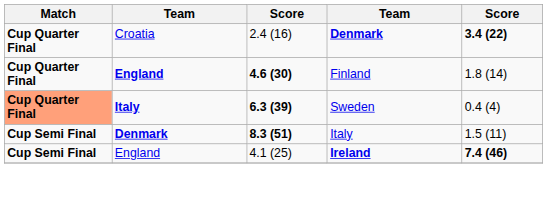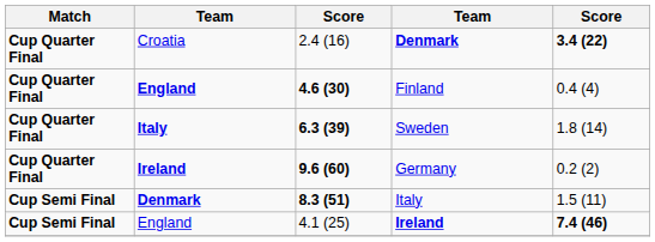 <table class="wikitable" width=700>
 <tr>
 <th width=12%>Match</th>
 <th width=15%>Team</th>
 <th width=9%>Score</th>
 <th width=15%>Team</th>
 <th width=9%>Score</th>
 </tr>
 <tr style="vertical-align: top;">
 <td><strong>Cup Quarter Final</strong></td>
 <td> <a href='#'>Croatia</a></td>
 <td>2.4 (16)</td>
 <td> <strong><a href='#'>Denmark</a></strong></td>
 <td><strong>3.4 (22)</strong></td>
 </tr>
 <tr>
 <td><strong>Cup Quarter Final</strong></td>
 <td> <strong><a href='#'>England</a></strong></td>
 <td><strong>4.6 (30)</strong></td>
 <td> <a href='#'>Finland</a></td>
+<td>0.4 (4)</td>
+</tr>
+<tr>
+<td><strong>Cup Quarter Final</strong></td>
+<td> <strong><a href='#'>Italy</a></strong></td>
+<td><strong>6.3 (39)</strong></td>
+<td> <a href='#'>Sweden</a></td>
 <td>1.8 (14)</td>
 </tr>
 <tr>
-<td style="background: lightsalmon;"><strong>Cup Quarter Final</strong></td>
-<td> <strong><a href='#'>Italy</a></strong></td>
-<td><strong>6.3 (39)</strong></td>
-<td> <a href='#'>Sweden</a></td>
-<td>0.4 (4)</td>
+<td><strong>Cup Quarter Final</strong></td>
+<td> <strong><a href='#'>Ireland</a></strong></td>
+<td><strong>9.6 (60)</strong></td>
+<td> <a href='#'>Germany</a></td>
+<td>0.2 (2)</td>
 </tr>
 <tr>
 <td><strong>Cup Semi Final</strong></td>
 <td> <strong><a href='#'>Denmark</a></strong></td>
 <td><strong>8.3 (51)</strong></td>
 <td> <a href='#'>Italy</a></td>
 <td>1.5 (11)</td>
 </tr>
 <tr>
 <td><strong>Cup Semi Final</strong></td>
 <td> <a href='#'>England</a></td>
 <td>4.1 (25)</td>
 <td> <strong><a href='#'>Ireland</a></strong></td>
 <td><strong>7.4 (46)</strong></td>
 </tr>
 <tr>
 </tr>
 </table>
